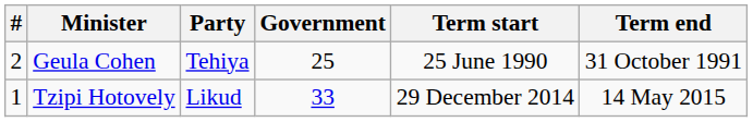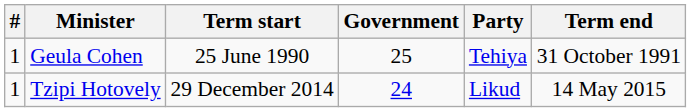 <table class=wikitable style=text-align:center>
 <tr>
 <th>#</th>
 <th>Minister</th>
+<th>Term start</th>
+<th>Government</th>
 <th>Party</th>
-<th>Government</th>
-<th>Term start</th>
 <th>Term end</th>
 </tr>
 <tr>
-<td>2</td>
+<td>1</td>
 <td align=left><a href='#'>Geula Cohen</a></td>
+<td>25 June 1990</td>
+<td>25</td>
 <td align=left><a href='#'>Tehiya</a></td>
-<td>25</td>
-<td>25 June 1990</td>
 <td>31 October 1991</td>
 </tr>
 <tr>
 <td>1</td>
 <td align=left><a href='#'>Tzipi Hotovely</a></td>
+<td>29 December 2014</td>
+<td><a href='#'>24</a></td>
 <td align=left><a href='#'>Likud</a></td>
-<td><a href='#'>33</a></td>
-<td>29 December 2014</td>
 <td>14 May 2015</td>
 </tr>
 </table>
